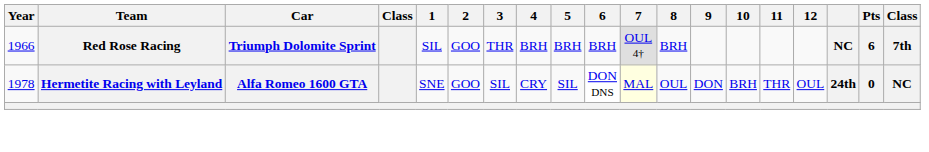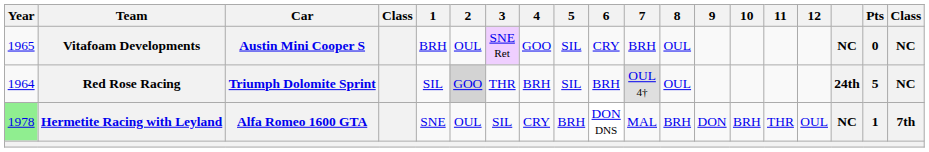 <table class="wikitable" style="text-align:center; font-size:85%">
 <tr>
 <th>Year</th>
 <th>Team</th>
 <th>Car</th>
 <th>Class</th>
 <th>1</th>
 <th>2</th>
 <th>3</th>
 <th>4</th>
 <th>5</th>
 <th>6</th>
 <th>7</th>
 <th>8</th>
 <th>9</th>
 <th>10</th>
 <th>11</th>
 <th>12</th>
 <th></th>
 <th>Pts</th>
 <th>Class</th>
 </tr>
 <tr>
-<td><a href='#'>1966</a></td>
-<th>Red Rose Racing</th>
-<th><a href='#'>Triumph Dolomite Sprint</a></th>
+<td><a href='#'>1965</a></td>
+<th>Vitafoam Developments</th>
+<th><a href='#'>Austin Mini Cooper S</a></th>
 <th><span></span></th>
+<td><a href='#'>BRH</a></td>
+<td><a href='#'>OUL</a></td>
+<td style="background:#EFCFFF;"><a href='#'>SNE</a><br><small>Ret</small></td>
+<td><a href='#'>GOO</a></td>
 <td><a href='#'>SIL</a></td>
-<td><a href='#'>GOO</a></td>
-<td><a href='#'>THR</a></td>
+<td><a href='#'>CRY</a></td>
 <td><a href='#'>BRH</a></td>
-<td><a href='#'>BRH</a></td>
-<td><a href='#'>BRH</a></td>
-<td style="background:#DFDFDF;"><a href='#'>OUL</a><br><small>4†</small></td>
-<td><a href='#'>BRH</a></td>
+<td><a href='#'>OUL</a></td>
 <td></td>
 <td></td>
 <td></td>
 <td></td>
 <th>NC</th>
-<th>6</th>
-<th>7th</th>
+<th>0</th>
+<th>NC</th>
 </tr>
 <tr>
-<td><a href='#'>1978</a></td>
+<td><a href='#'>1964</a></td>
+<th>Red Rose Racing</th>
+<th><a href='#'>Triumph Dolomite Sprint</a></th>
+<th><span></span></th>
+<td><a href='#'>SIL</a></td>
+<td style="background: lightgrey;"><a href='#'>GOO</a></td>
+<td><a href='#'>THR</a></td>
+<td><a href='#'>BRH</a></td>
+<td><a href='#'>SIL</a></td>
+<td><a href='#'>BRH</a></td>
+<td style="background:#DFDFDF;"><a href='#'>OUL</a><br><small>4†</small></td>
+<td><a href='#'>OUL</a></td>
+<td></td>
+<td></td>
+<td></td>
+<td></td>
+<th>24th</th>
+<th>5</th>
+<th>NC</th>
+</tr>
+<tr>
+<td style="background: lightgreen;"><a href='#'>1978</a></td>
 <th><a href='#'>Hermetite Racing with Leyland</a></th>
 <th><a href='#'>Alfa Romeo 1600 GTA</a></th>
 <th><span></span></th>
 <td><a href='#'>SNE</a></td>
-<td><a href='#'>GOO</a></td>
+<td><a href='#'>OUL</a></td>
 <td><a href='#'>SIL</a></td>
 <td><a href='#'>CRY</a></td>
-<td><a href='#'>SIL</a></td>
+<td><a href='#'>BRH</a></td>
 <td style="background:#FFFFFF;"><a href='#'>DON</a><br><small>DNS</small></td>
-<td style="background: lightyellow;"><a href='#'>MAL</a></td>
-<td><a href='#'>OUL</a></td>
+<td><a href='#'>MAL</a></td>
+<td><a href='#'>BRH</a></td>
 <td><a href='#'>DON</a></td>
 <td><a href='#'>BRH</a></td>
 <td><a href='#'>THR</a></td>
 <td><a href='#'>OUL</a></td>
-<th>24th</th>
-<th>0</th>
 <th>NC</th>
+<th>1</th>
+<th>7th</th>
 </tr>
 <tr>
 <th colspan="19"></th>
 </tr>
 </table>
